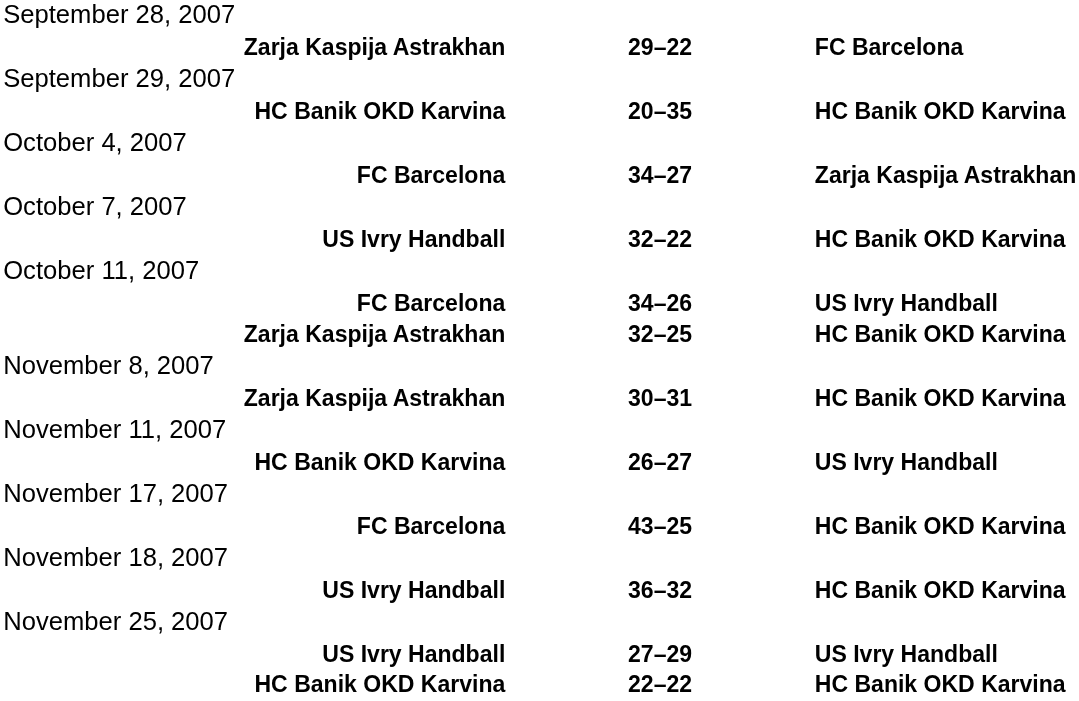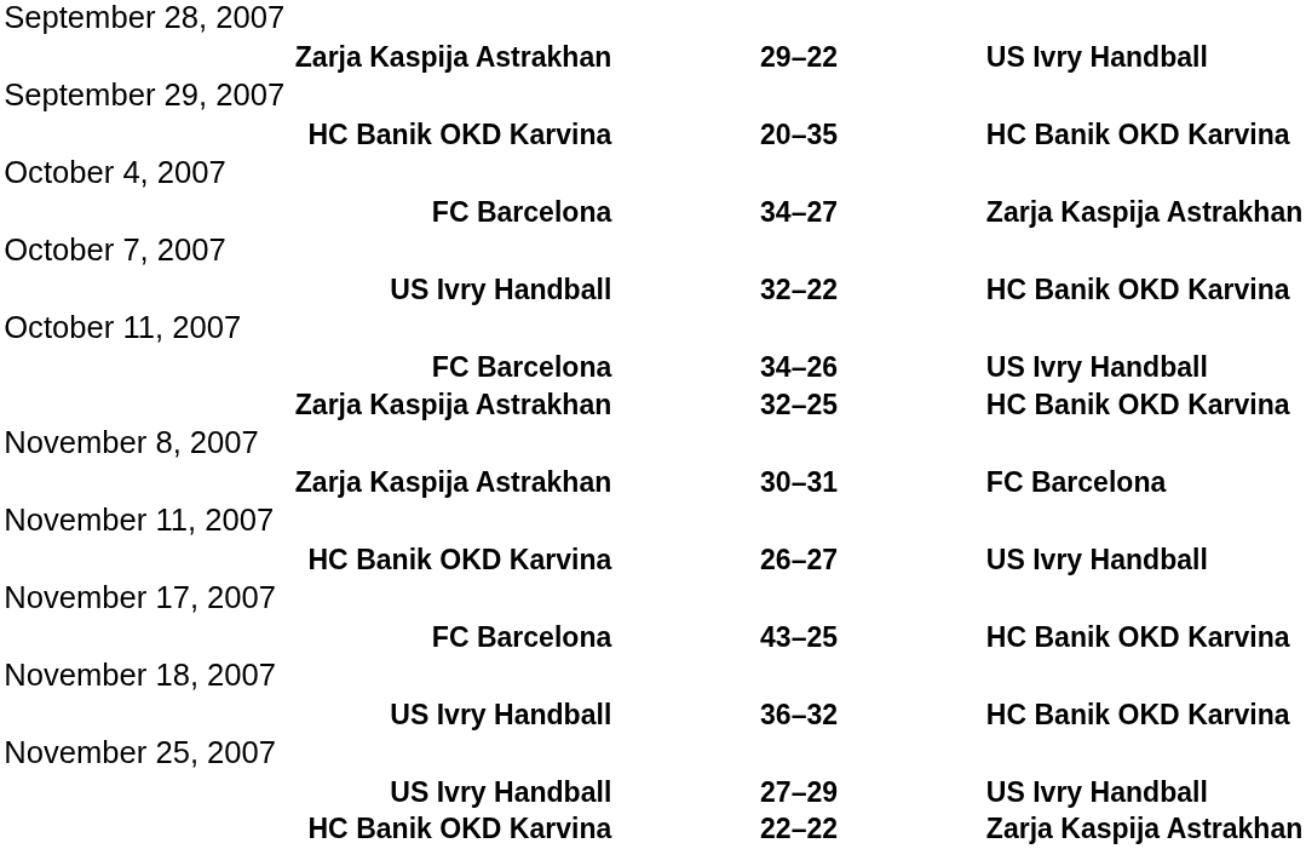 <table width=100% cellspacing=1>
 <tr>
 <th width=20%></th>
 <th width=12%></th>
 <th width=20%></th>
 <th></th>
 </tr>
 <tr>
 <td>September 28, 2007</td>
 </tr>
 <tr style=font-size:90%>
 <td align=right><strong>Zarja Kaspija Astrakhan</strong></td>
 <td align=center><strong>29–22</strong></td>
-<td><strong>FC Barcelona</strong></td>
+<td><strong>US Ivry Handball</strong></td>
 </tr>
 <tr>
 <td>September 29, 2007</td>
 </tr>
 <tr style=font-size:90%>
 <td align=right><strong>HC Banik OKD Karvina</strong></td>
 <td align=center><strong>20–35</strong></td>
 <td><strong>HC Banik OKD Karvina</strong></td>
 </tr>
 <tr>
 <td>October 4, 2007</td>
 </tr>
 <tr style=font-size:90%>
 <td align=right><strong>FC Barcelona</strong></td>
 <td align=center><strong>34–27</strong></td>
 <td><strong>Zarja Kaspija Astrakhan</strong></td>
 </tr>
 <tr>
 <td>October 7, 2007</td>
 </tr>
 <tr style=font-size:90%>
 <td align=right><strong>US Ivry Handball</strong></td>
 <td align=center><strong>32–22</strong></td>
 <td><strong>HC Banik OKD Karvina</strong></td>
 </tr>
 <tr>
 <td>October 11, 2007</td>
 </tr>
 <tr style=font-size:90%>
 <td align=right><strong>FC Barcelona</strong></td>
 <td align=center><strong>34–26</strong></td>
 <td><strong>US Ivry Handball</strong></td>
 </tr>
 <tr style=font-size:90%>
 <td align=right><strong>Zarja Kaspija Astrakhan</strong></td>
 <td align=center><strong>32–25</strong></td>
 <td><strong>HC Banik OKD Karvina</strong></td>
 </tr>
 <tr>
 <td>November 8, 2007</td>
 </tr>
 <tr style=font-size:90%>
 <td align=right><strong>Zarja Kaspija Astrakhan</strong></td>
 <td align=center><strong>30–31</strong></td>
-<td><strong>HC Banik OKD Karvina</strong></td>
+<td><strong>FC Barcelona</strong></td>
 </tr>
 <tr>
 <td>November 11, 2007</td>
 </tr>
 <tr style=font-size:90%>
 <td align=right><strong>HC Banik OKD Karvina</strong></td>
 <td align=center><strong>26–27</strong></td>
 <td><strong>US Ivry Handball</strong></td>
 </tr>
 <tr>
 <td>November 17, 2007</td>
 </tr>
 <tr style=font-size:90%>
 <td align=right><strong>FC Barcelona</strong></td>
 <td align=center><strong>43–25</strong></td>
 <td><strong>HC Banik OKD Karvina</strong></td>
 </tr>
 <tr>
 <td>November 18, 2007</td>
 </tr>
 <tr style=font-size:90%>
 <td align=right><strong>US Ivry Handball</strong></td>
 <td align=center><strong>36–32</strong></td>
 <td><strong>HC Banik OKD Karvina</strong></td>
 </tr>
 <tr>
 <td>November 25, 2007</td>
 </tr>
 <tr style=font-size:90%>
 <td align=right><strong>US Ivry Handball</strong></td>
 <td align=center><strong>27–29</strong></td>
 <td><strong>US Ivry Handball</strong></td>
 </tr>
 <tr style=font-size:90%>
 <td align=right><strong>HC Banik OKD Karvina</strong></td>
 <td align=center><strong>22–22</strong></td>
-<td><strong>HC Banik OKD Karvina</strong></td>
+<td><strong>Zarja Kaspija Astrakhan</strong></td>
 </tr>
 </table>
